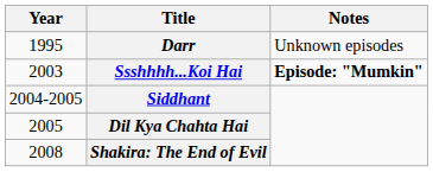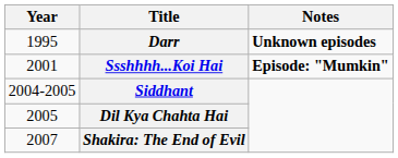 <table class="wikitable sortable plainrowheaders ">
 <tr>
 <th>Year</th>
 <th>Title</th>
 <th class="unsortable">Notes</th>
 </tr>
 <tr>
 <td style="text-align:center;">1995</td>
 <th scope="row"><em>Darr</em></th>
-<td>Unknown episodes</td>
+<td><strong>Unknown episodes</strong></td>
 </tr>
 <tr>
-<td style="text-align:center;">2003</td>
+<td style="text-align:center;">2001</td>
 <th scope="row"><em><a href='#'>Ssshhhh...Koi Hai</a></em></th>
 <td><strong>Episode: "Mumkin"</strong></td>
 </tr>
 <tr>
 <td style="text-align:center;">2004-2005</td>
 <th scope="row"><em><a href='#'>Siddhant</a></em></th>
 <td rowspan=3></td>
 </tr>
 <tr>
 <td style="text-align:center;">2005</td>
 <th scope="row"><em>Dil Kya Chahta Hai</em></th>
 </tr>
 <tr>
-<td style="text-align:center;">2008</td>
+<td style="text-align:center;">2007</td>
 <th scope="row"><em>Shakira: The End of Evil</em></th>
 </tr>
 </table>
